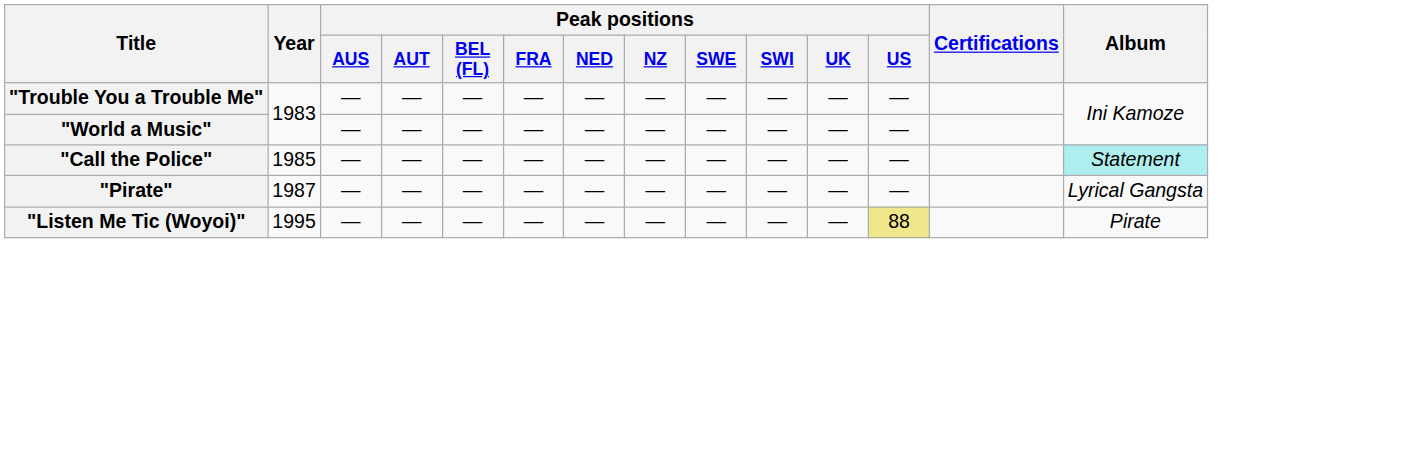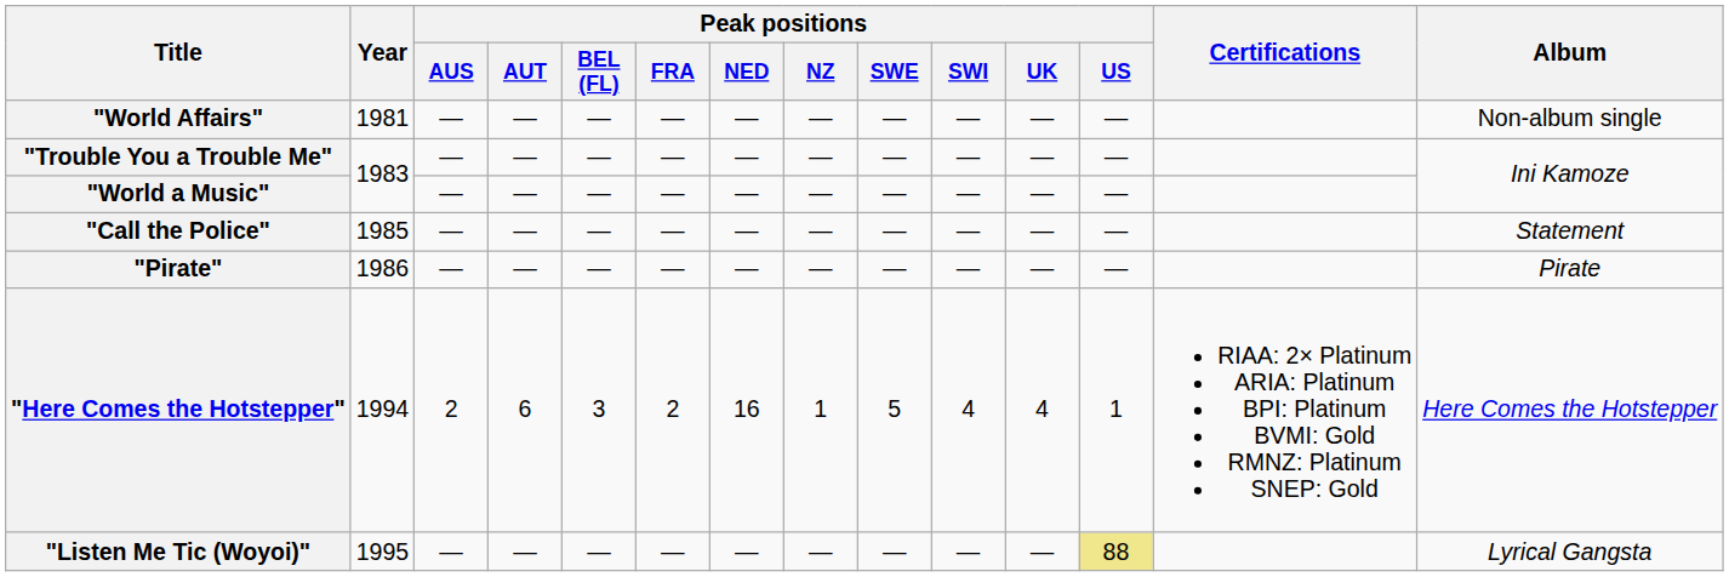 <table class="wikitable plainrowheaders" style="text-align:center">
 <tr>
 <th scope="col" rowspan="2">Title</th>
 <th scope="col" rowspan="2">Year</th>
 <th scope="col" colspan="10">Peak positions</th>
 <th rowspan="2"><a href='#'>Certifications</a></th>
 <th rowspan="2" scope="col">Album</th>
 </tr>
 <tr>
 <th scope="col" style="width:3em;font-size:90%;"><a href='#'>AUS</a><br></th>
 <th scope="col" style="width:3em;font-size:90%;"><a href='#'>AUT</a><br></th>
 <th scope="col" style="width:3em;font-size:90%;"><a href='#'>BEL <br>(FL)</a><br></th>
 <th scope="col" style="width:3em;font-size:90%;"><a href='#'>FRA</a><br></th>
 <th scope="col" style="width:3em;font-size:90%;"><a href='#'>NED</a><br></th>
 <th scope="col" style="width:3em;font-size:90%;"><a href='#'>NZ</a><br></th>
 <th scope="col" style="width:3em;font-size:90%;"><a href='#'>SWE</a><br></th>
 <th scope="col" style="width:3em;font-size:90%;"><a href='#'>SWI</a><br></th>
 <th scope="col" style="width:3em;font-size:90%;"><a href='#'>UK</a><br></th>
 <th scope="col" style="width:3em;font-size:90%;"><a href='#'>US</a><br></th>
+</tr>
+<tr>
+<th scope="row">"World Affairs"</th>
+<td>1981</td>
+<td>—</td>
+<td>—</td>
+<td>—</td>
+<td>—</td>
+<td>—</td>
+<td>—</td>
+<td>—</td>
+<td>—</td>
+<td>—</td>
+<td>—</td>
+<td></td>
+<td>Non-album single</td>
 </tr>
 <tr>
 <th scope="row">"Trouble You a Trouble Me"</th>
 <td rowspan="2">1983</td>
 <td>—</td>
 <td>—</td>
 <td>—</td>
 <td>—</td>
 <td>—</td>
 <td>—</td>
 <td>—</td>
 <td>—</td>
 <td>—</td>
 <td>—</td>
 <td></td>
 <td rowspan="2"><em>Ini Kamoze</em></td>
 </tr>
 <tr>
 <th scope="row">"World a Music"</th>
 <td>—</td>
 <td>—</td>
 <td>—</td>
 <td>—</td>
 <td>—</td>
 <td>—</td>
 <td>—</td>
 <td>—</td>
 <td>—</td>
 <td>—</td>
 <td></td>
 </tr>
 <tr>
 <th scope="row">"Call the Police"</th>
 <td>1985</td>
 <td>—</td>
 <td>—</td>
 <td>—</td>
 <td>—</td>
 <td>—</td>
 <td>—</td>
 <td>—</td>
 <td>—</td>
 <td>—</td>
 <td>—</td>
 <td></td>
-<td style="background: paleturquoise;"><em>Statement</em></td>
+<td><em>Statement</em></td>
 </tr>
 <tr>
 <th scope="row">"Pirate"</th>
-<td>1987</td>
+<td>1986</td>
 <td>—</td>
 <td>—</td>
 <td>—</td>
 <td>—</td>
 <td>—</td>
 <td>—</td>
 <td>—</td>
 <td>—</td>
 <td>—</td>
 <td>—</td>
 <td></td>
-<td><em>Lyrical Gangsta</em></td>
+<td><em>Pirate</em></td>
+</tr>
+<tr>
+<th scope="row">"<a href='#'>Here Comes the Hotstepper</a>"</th>
+<td>1994</td>
+<td>2</td>
+<td>6</td>
+<td>3</td>
+<td>2</td>
+<td>16</td>
+<td>1</td>
+<td>5</td>
+<td>4</td>
+<td>4</td>
+<td>1</td>
+<td><br><ul><li>RIAA: 2× Platinum</li><li>ARIA: Platinum</li><li>BPI: Platinum</li><li>BVMI: Gold</li><li>RMNZ: Platinum</li><li>SNEP: Gold</li></ul></td>
+<td><em><a href='#'>Here Comes the Hotstepper</a></em></td>
 </tr>
 <tr>
 <th scope="row">"Listen Me Tic (Woyoi)"</th>
 <td>1995</td>
 <td>—</td>
 <td>—</td>
 <td>—</td>
 <td>—</td>
 <td>—</td>
 <td>—</td>
 <td>—</td>
 <td>—</td>
 <td>—</td>
 <td style="background: khaki;">88</td>
 <td></td>
-<td><em>Pirate</em></td>
+<td><em>Lyrical Gangsta</em></td>
 </tr>
 </table>
